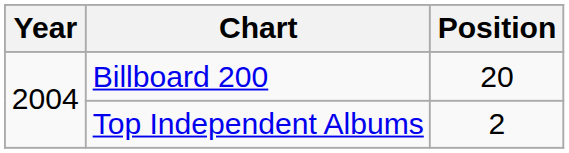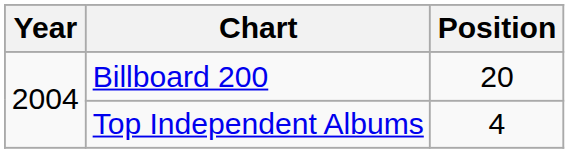 <table class="wikitable">
 <tr>
 <th>Year</th>
 <th>Chart</th>
 <th>Position</th>
 </tr>
 <tr>
 <td rowspan="2">2004</td>
 <td><a href='#'>Billboard 200</a></td>
 <td align="center">20</td>
 </tr>
 <tr>
 <td><a href='#'>Top Independent Albums</a></td>
-<td align="center">2</td>
+<td align="center">4</td>
 </tr>
 </table>
